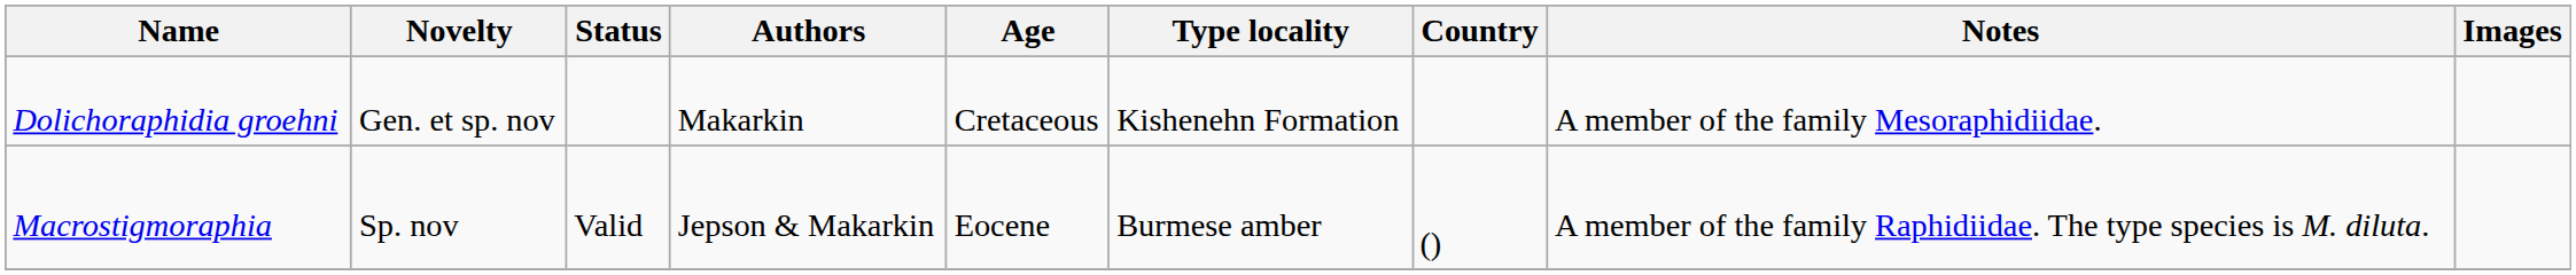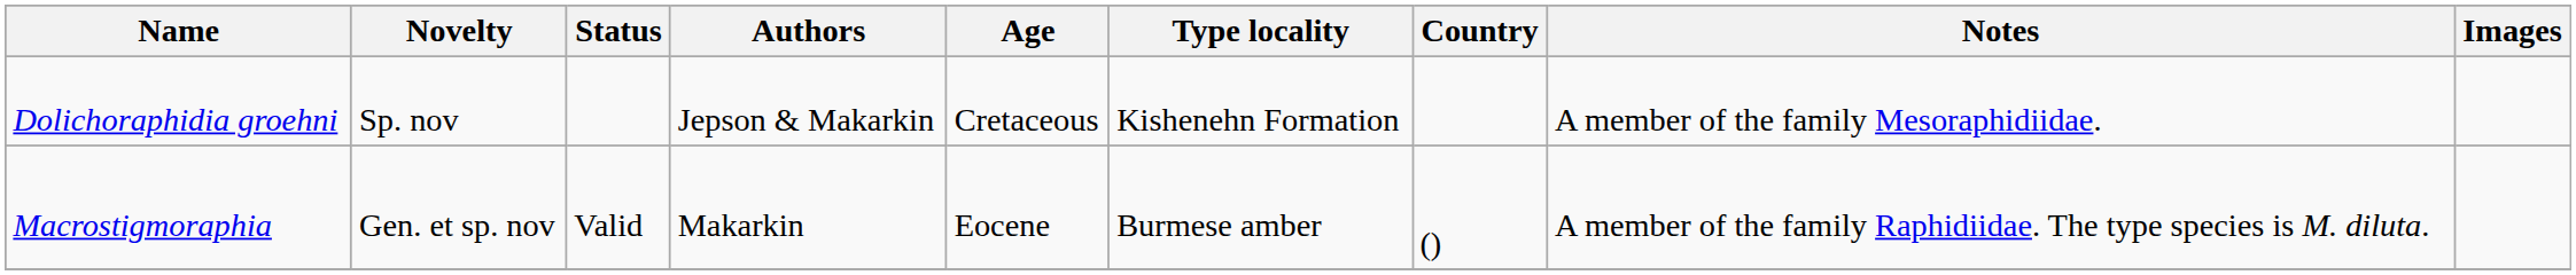 <table class="wikitable sortable" align="center" width="100%">
 <tr>
 <th>Name</th>
 <th>Novelty</th>
 <th>Status</th>
 <th>Authors</th>
 <th>Age</th>
 <th>Type locality</th>
 <th>Country</th>
 <th>Notes</th>
 <th>Images</th>
 </tr>
 <tr>
 <td><br><em><a href='#'>Dolichoraphidia groehni</a></em></td>
-<td><br>Gen. et sp. nov</td>
+<td><br>Sp. nov</td>
 <td></td>
-<td><br>Makarkin</td>
+<td><br>Jepson & Makarkin</td>
 <td><br>Cretaceous</td>
 <td><br>Kishenehn Formation</td>
 <td><br></td>
 <td><br>A member of the family <a href='#'>Mesoraphidiidae</a>.</td>
 <td></td>
 </tr>
 <tr>
 <td><br><em><a href='#'>Macrostigmoraphia</a></em></td>
-<td><br>Sp. nov</td>
+<td><br>Gen. et sp. nov</td>
 <td><br>Valid</td>
-<td><br>Jepson & Makarkin</td>
+<td><br>Makarkin</td>
 <td><br>Eocene</td>
 <td><br>Burmese amber</td>
 <td><br><br>()</td>
 <td><br>A member of the family <a href='#'>Raphidiidae</a>. The type species is <em>M. diluta</em>.</td>
 <td></td>
 </tr>
 <tr>
 </tr>
 </table>
